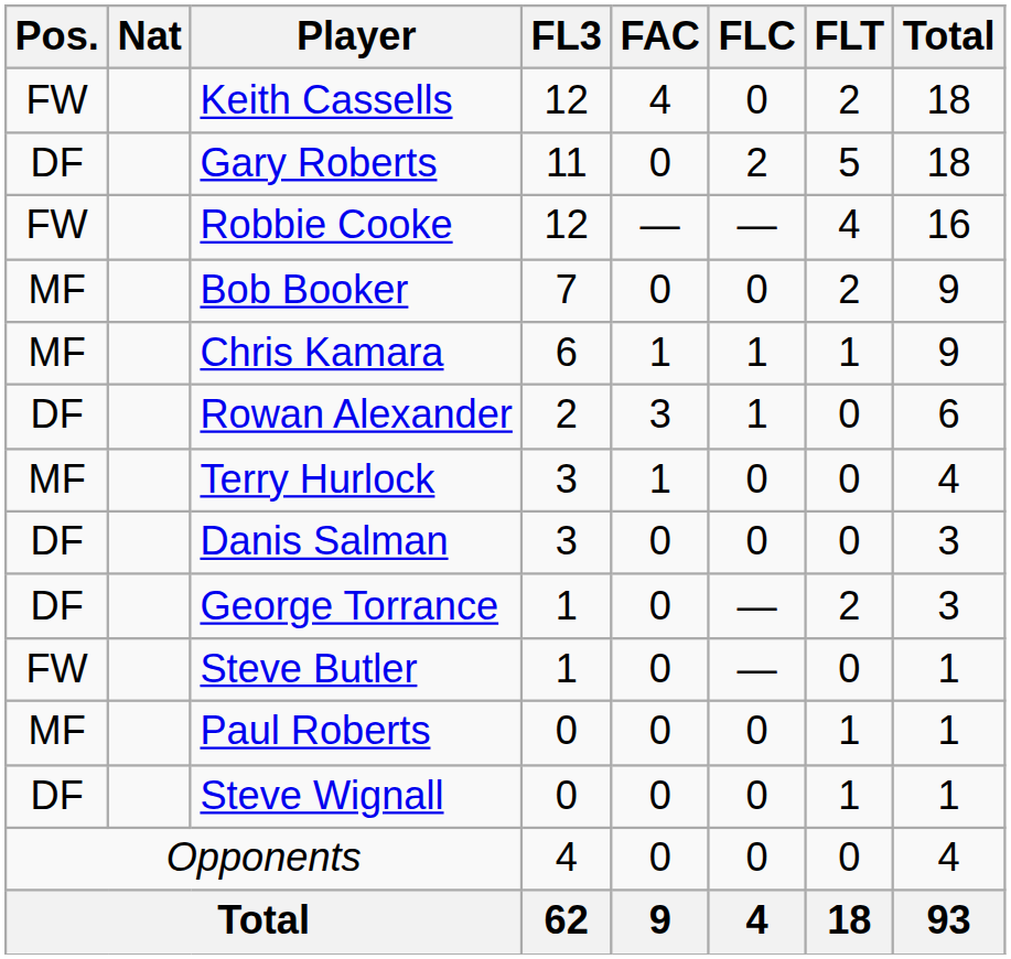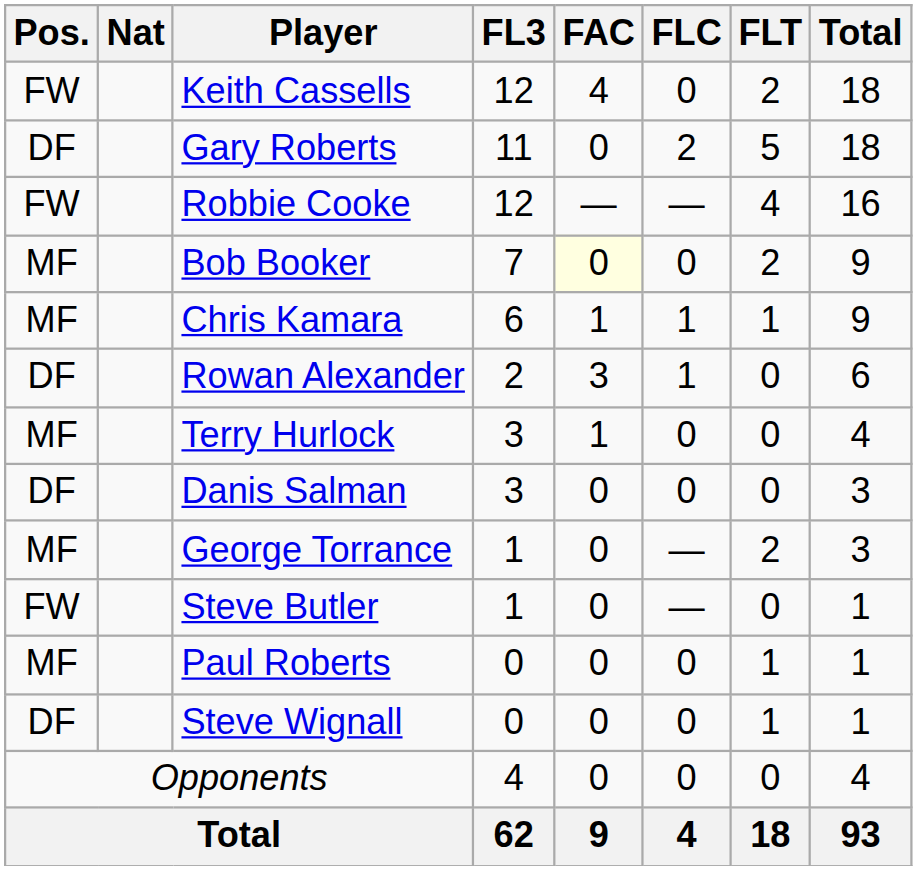 <table class="wikitable"  style="text-align:center; border:1px #aaa solid;">
 <tr>
 <th>Pos.</th>
 <th>Nat</th>
 <th>Player</th>
 <th>FL3</th>
 <th>FAC</th>
 <th>FLC</th>
 <th>FLT</th>
 <th>Total</th>
 </tr>
 <tr>
 <td>FW</td>
 <td></td>
 <td style="text-align:left;"><a href='#'>Keith Cassells</a></td>
 <td>12</td>
 <td>4</td>
 <td>0</td>
 <td>2</td>
 <td>18</td>
 </tr>
 <tr>
 <td>DF</td>
 <td></td>
 <td style="text-align:left;"><a href='#'>Gary Roberts</a></td>
 <td>11</td>
 <td>0</td>
 <td>2</td>
 <td>5</td>
 <td>18</td>
 </tr>
 <tr>
 <td>FW</td>
 <td></td>
 <td style="text-align:left;"><a href='#'>Robbie Cooke</a></td>
 <td>12</td>
 <td>—</td>
 <td>—</td>
 <td>4</td>
 <td>16</td>
 </tr>
 <tr>
 <td>MF</td>
 <td></td>
 <td style="text-align:left;"><a href='#'>Bob Booker</a></td>
 <td>7</td>
-<td>0</td>
+<td style="background: lightyellow;">0</td>
 <td>0</td>
 <td>2</td>
 <td>9</td>
 </tr>
 <tr>
 <td>MF</td>
 <td></td>
 <td style="text-align:left;"><a href='#'>Chris Kamara</a></td>
 <td>6</td>
 <td>1</td>
 <td>1</td>
 <td>1</td>
 <td>9</td>
 </tr>
 <tr>
 <td>DF</td>
 <td></td>
 <td style="text-align:left;"><a href='#'>Rowan Alexander</a></td>
 <td>2</td>
 <td>3</td>
 <td>1</td>
 <td>0</td>
 <td>6</td>
 </tr>
 <tr>
 <td>MF</td>
 <td></td>
 <td style="text-align:left;"><a href='#'>Terry Hurlock</a></td>
 <td>3</td>
 <td>1</td>
 <td>0</td>
 <td>0</td>
 <td>4</td>
 </tr>
 <tr>
 <td>DF</td>
 <td></td>
 <td style="text-align:left;"><a href='#'>Danis Salman</a></td>
 <td>3</td>
 <td>0</td>
 <td>0</td>
 <td>0</td>
 <td>3</td>
 </tr>
 <tr>
-<td>DF</td>
+<td>MF</td>
 <td></td>
 <td style="text-align:left;"><a href='#'>George Torrance</a></td>
 <td>1</td>
 <td>0</td>
 <td>—</td>
 <td>2</td>
 <td>3</td>
 </tr>
 <tr>
 <td>FW</td>
 <td></td>
 <td style="text-align:left;"><a href='#'>Steve Butler</a></td>
 <td>1</td>
 <td>0</td>
 <td>—</td>
 <td>0</td>
 <td>1</td>
 </tr>
 <tr>
 <td>MF</td>
 <td></td>
 <td style="text-align:left;"><a href='#'>Paul Roberts</a></td>
 <td>0</td>
 <td>0</td>
 <td>0</td>
 <td>1</td>
 <td>1</td>
 </tr>
 <tr>
 <td>DF</td>
 <td></td>
 <td style="text-align:left;"><a href='#'>Steve Wignall</a></td>
 <td>0</td>
 <td>0</td>
 <td>0</td>
 <td>1</td>
 <td>1</td>
 </tr>
 <tr>
 <td colspan="3"><em>Opponents</em></td>
 <td>4</td>
 <td>0</td>
 <td>0</td>
 <td>0</td>
 <td>4</td>
 </tr>
 <tr>
 <th colspan="3">Total</th>
 <th>62</th>
 <th>9</th>
 <th>4</th>
 <th>18</th>
 <th>93</th>
 </tr>
 </table>
